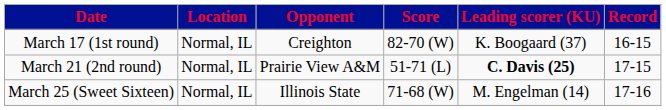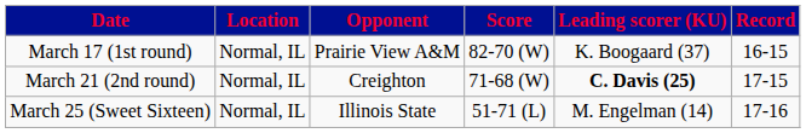 <table class="wikitable" style="text-align:center">
 <tr>
 <th style="background:#001092;color:#F20030;">Date</th>
 <th style="background:#001092;color:#F20030;">Location</th>
 <th style="background:#001092;color:#F20030;">Opponent</th>
 <th style="background:#001092;color:#F20030;">Score</th>
 <th style="background:#001092;color:#F20030;">Leading scorer (KU)</th>
 <th style="background:#001092;color:#F20030;">Record</th>
 </tr>
 <tr>
 <td>March 17 (1st round)</td>
 <td>Normal, IL</td>
-<td>Creighton</td>
+<td>Prairie View A&M</td>
 <td>82-70 (W)</td>
 <td>K. Boogaard (37)</td>
 <td>16-15</td>
 </tr>
 <tr>
 <td>March 21 (2nd round)</td>
 <td>Normal, IL</td>
-<td>Prairie View A&M</td>
-<td>51-71 (L)</td>
+<td>Creighton</td>
+<td>71-68 (W)</td>
 <td><strong>C. Davis (25)</strong></td>
 <td>17-15</td>
 </tr>
 <tr>
 <td>March 25 (Sweet Sixteen)</td>
 <td>Normal, IL</td>
 <td>Illinois State</td>
-<td>71-68 (W)</td>
+<td>51-71 (L)</td>
 <td>M. Engelman (14)</td>
 <td>17-16</td>
 </tr>
 <tr>
 </tr>
 </table>
